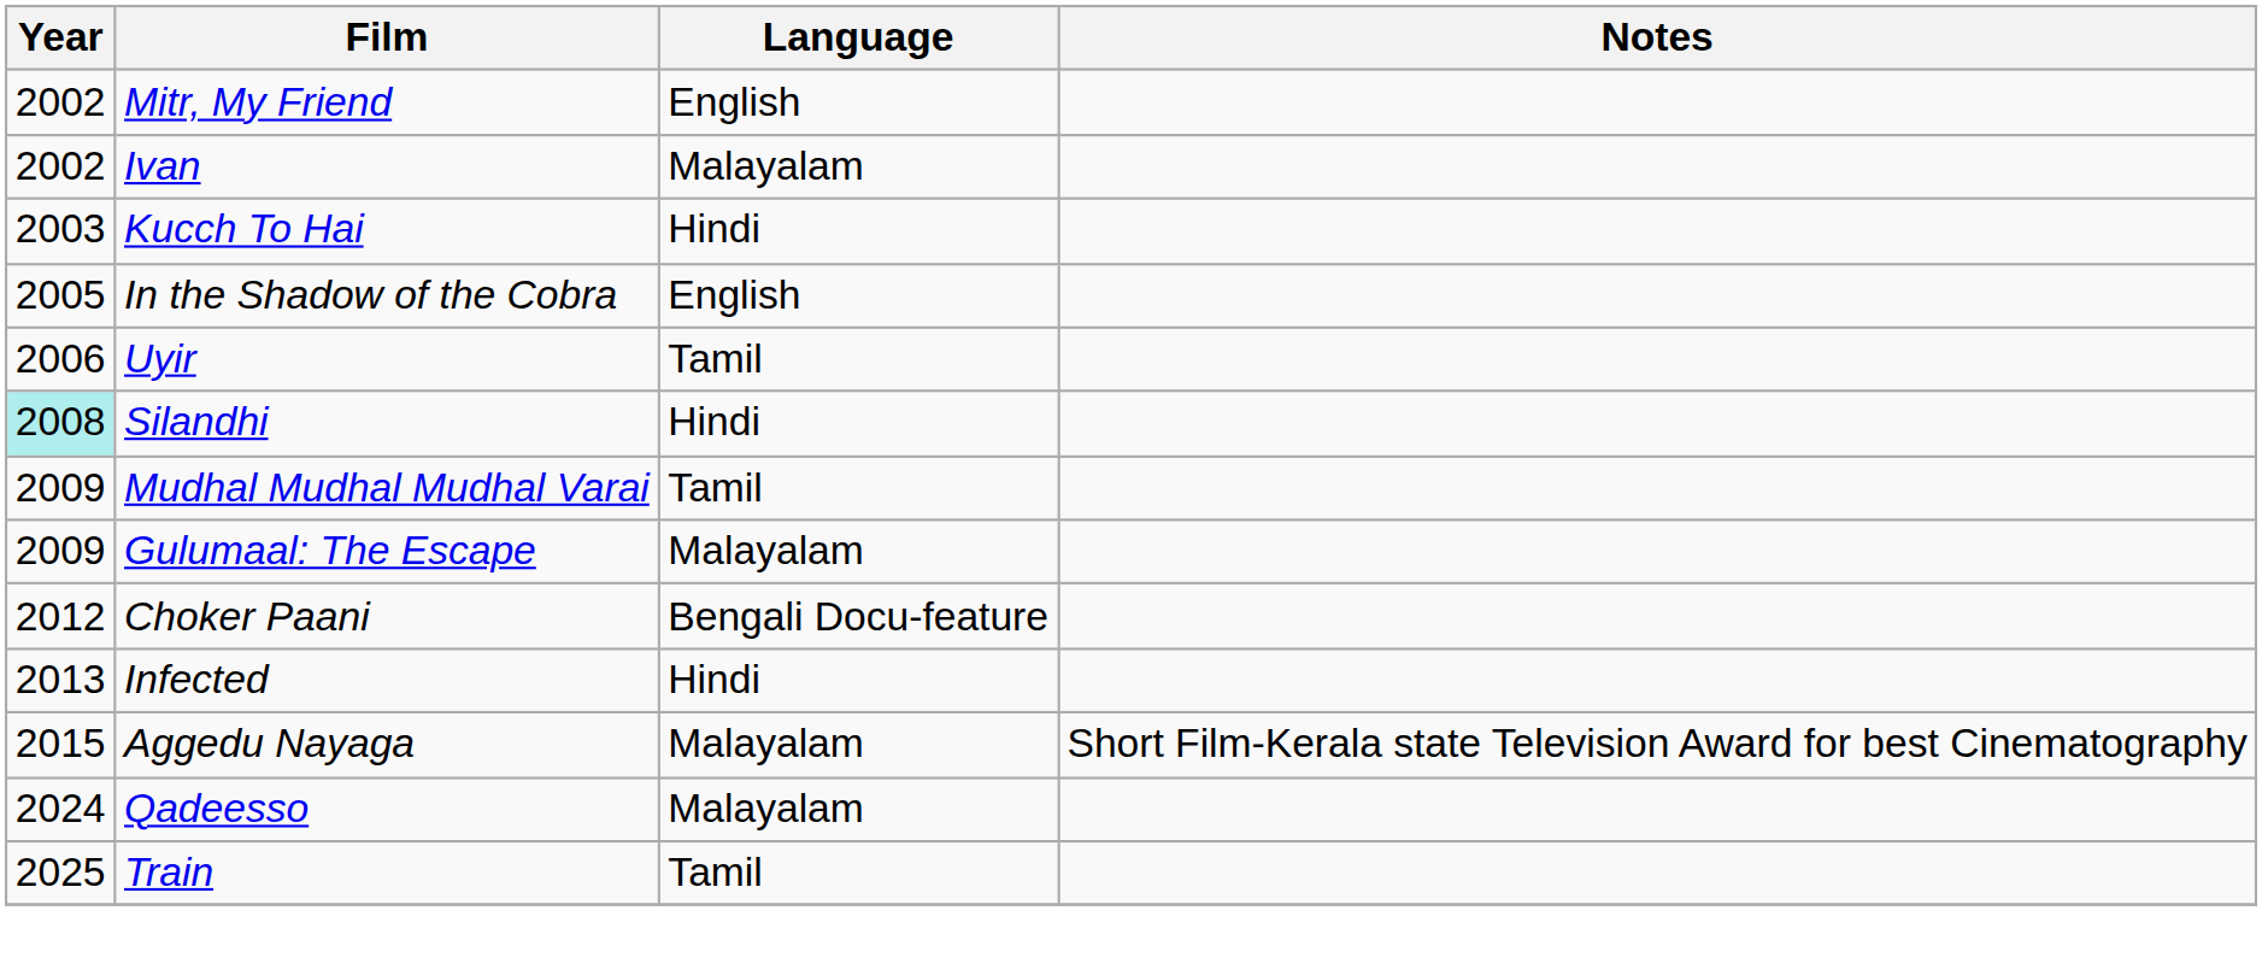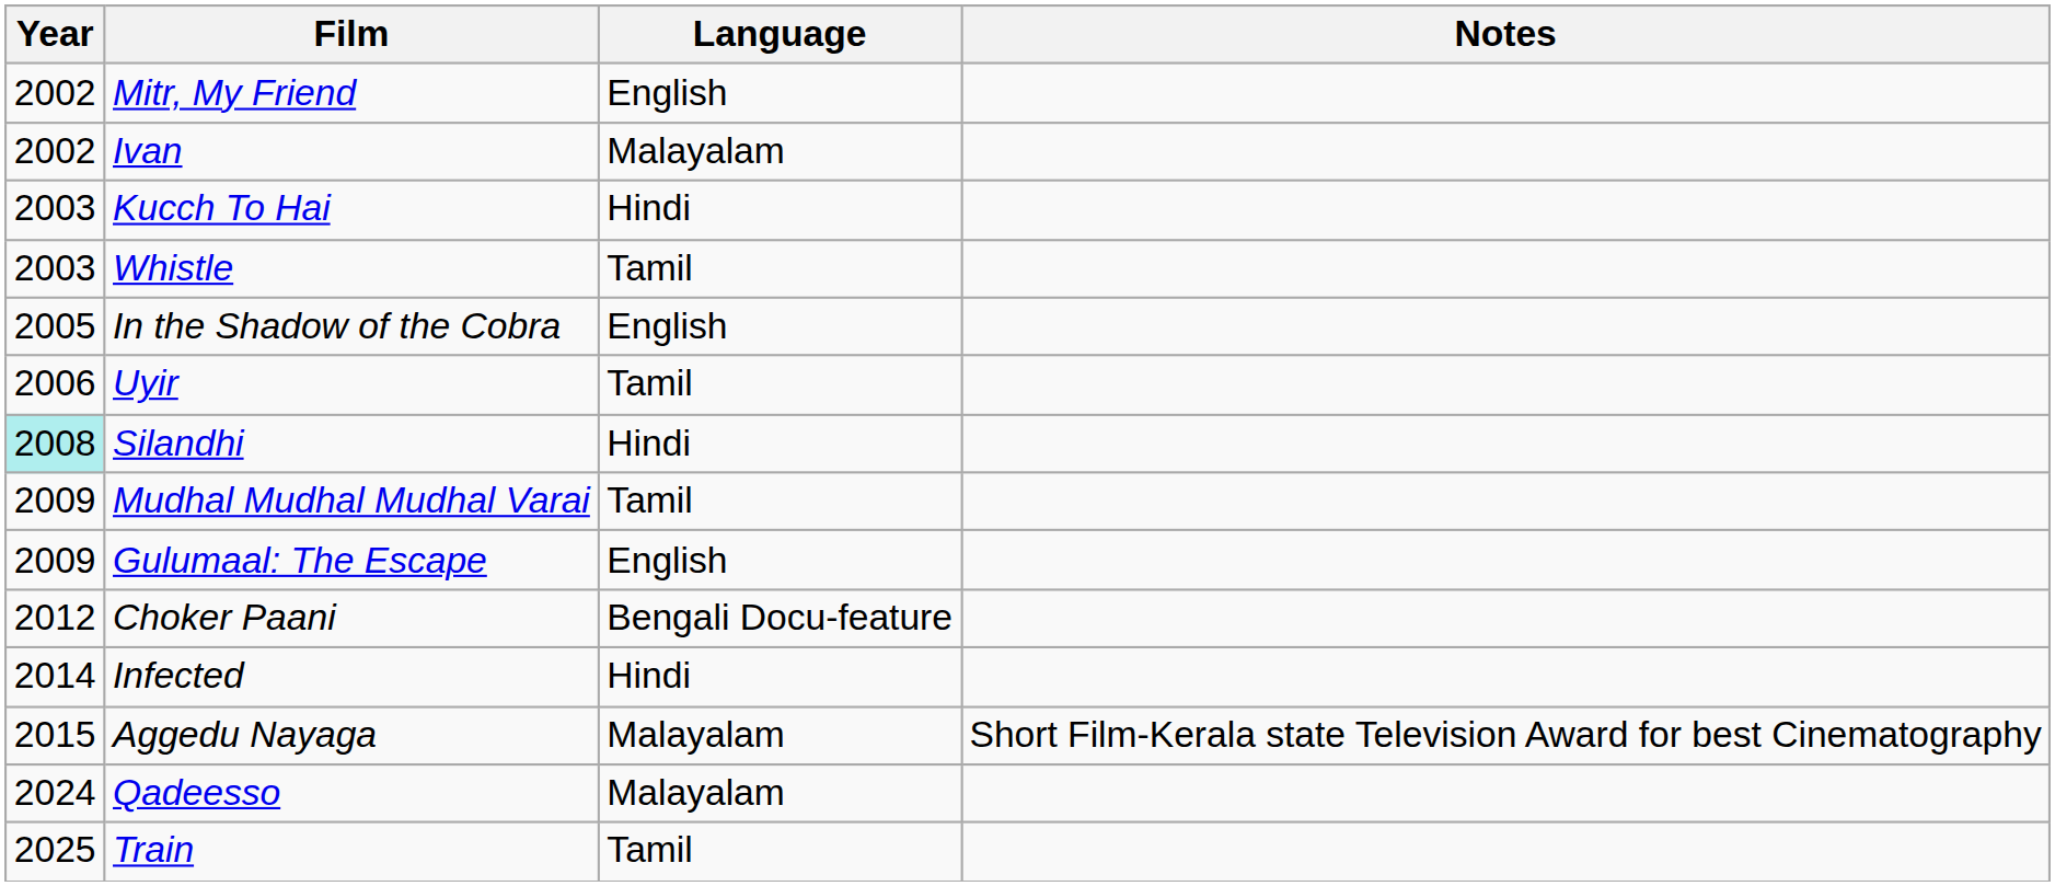 <table class="wikitable sortable">
 <tr>
 <th>Year</th>
 <th>Film</th>
 <th>Language</th>
 <th>Notes</th>
 </tr>
 <tr>
 <td>2002</td>
 <td><em><a href='#'>Mitr, My Friend</a></em></td>
 <td>English</td>
 <td></td>
 </tr>
 <tr>
 <td>2002</td>
 <td><em><a href='#'>Ivan</a></em></td>
 <td>Malayalam</td>
 <td></td>
 </tr>
 <tr>
 <td>2003</td>
 <td><em><a href='#'>Kucch To Hai</a></em></td>
 <td>Hindi</td>
+<td></td>
+</tr>
+<tr>
+<td>2003</td>
+<td><em><a href='#'>Whistle</a></em></td>
+<td>Tamil</td>
 <td></td>
 </tr>
 <tr>
 <td>2005</td>
 <td><em>In the Shadow of the Cobra</em></td>
 <td>English</td>
 <td></td>
 </tr>
 <tr>
 <td>2006</td>
 <td><em><a href='#'>Uyir</a></em></td>
 <td>Tamil</td>
 <td></td>
 </tr>
 <tr>
 <td style="background: paleturquoise;">2008</td>
 <td><em><a href='#'>Silandhi</a></em></td>
 <td>Hindi</td>
 <td></td>
 </tr>
 <tr>
 <td>2009</td>
 <td><em><a href='#'>Mudhal Mudhal Mudhal Varai</a></em></td>
 <td>Tamil</td>
 <td></td>
 </tr>
 <tr>
 <td>2009</td>
 <td><em><a href='#'>Gulumaal: The Escape</a></em></td>
-<td>Malayalam</td>
+<td>English</td>
 <td></td>
 </tr>
 <tr>
 <td>2012</td>
 <td><em>Choker Paani</em></td>
 <td>Bengali Docu-feature</td>
 <td></td>
 </tr>
 <tr>
-<td>2013</td>
+<td>2014</td>
 <td><em>Infected</em></td>
 <td>Hindi</td>
 <td></td>
 </tr>
 <tr>
 <td>2015</td>
 <td><em>Aggedu Nayaga</em></td>
 <td>Malayalam</td>
 <td>Short Film-Kerala state Television Award for best Cinematography</td>
 </tr>
 <tr>
 <td>2024</td>
 <td><em><a href='#'>Qadeesso</a></em></td>
 <td>Malayalam</td>
 <td></td>
 </tr>
 <tr>
 <td>2025</td>
 <td><em><a href='#'>Train</a></em></td>
 <td>Tamil</td>
 <td></td>
 </tr>
 <tr>
 </tr>
 </table>
